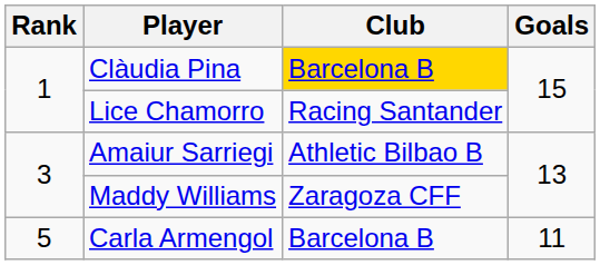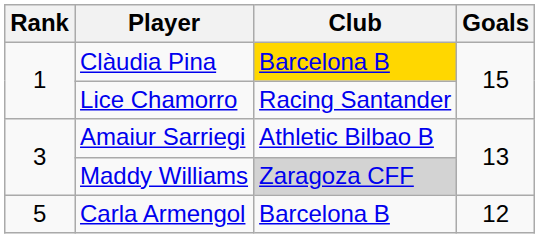 <table class="wikitable" style="text-align:center">
 <tr>
 <th>Rank</th>
 <th>Player</th>
 <th>Club</th>
 <th>Goals</th>
 </tr>
 <tr>
 <td rowspan=2>1</td>
 <td align="left"> <a href='#'>Clàudia Pina</a></td>
 <td align="left" style="background: gold;"><a href='#'>Barcelona B</a></td>
 <td rowspan=2>15</td>
 </tr>
 <tr>
 <td align="left"> <a href='#'>Lice Chamorro</a></td>
 <td align="left"><a href='#'>Racing Santander</a></td>
 </tr>
 <tr>
 <td rowspan=2>3</td>
 <td align="left"> <a href='#'>Amaiur Sarriegi</a></td>
 <td align="left"><a href='#'>Athletic Bilbao B</a></td>
 <td rowspan=2>13</td>
 </tr>
 <tr>
 <td align="left"> <a href='#'>Maddy Williams</a></td>
-<td align="left"><a href='#'>Zaragoza CFF</a></td>
+<td align="left" style="background: lightgrey;"><a href='#'>Zaragoza CFF</a></td>
 </tr>
 <tr>
 <td>5</td>
 <td align="left"> <a href='#'>Carla Armengol</a></td>
 <td align="left"><a href='#'>Barcelona B</a></td>
-<td>11</td>
+<td>12</td>
 </tr>
 </table>
